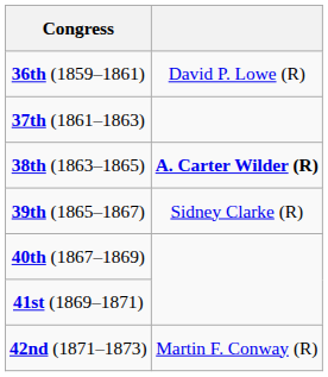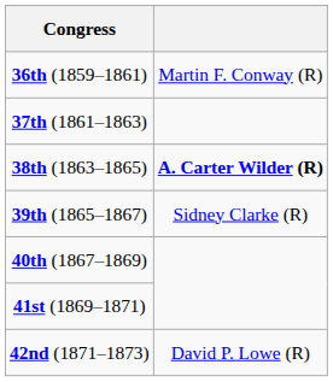 <table class=wikitable style="text-align:center">
 <tr style="height:2.5em">
 <th>Congress</th>
 <th></th>
 </tr>
 <tr style="height:2.5em">
 <td><strong><a href='#'>36th</a></strong> (1859–1861)</td>
-<td><a href='#'>David P. Lowe</a> (R)</td>
+<td><a href='#'>Martin F. Conway</a> (R)</td>
 </tr>
 <tr style="height:2.5em">
 <td><strong><a href='#'>37th</a></strong> (1861–1863)</td>
 </tr>
 <tr style="height:2.5em">
 <td><strong><a href='#'>38th</a></strong> (1863–1865)</td>
 <td><strong><a href='#'>A. Carter Wilder</a> (R)</strong></td>
 </tr>
 <tr style="height:2.5em">
 <td><strong><a href='#'>39th</a></strong> (1865–1867)</td>
 <td><a href='#'>Sidney Clarke</a> (R)</td>
 </tr>
 <tr style="height:2.5em">
 <td><strong><a href='#'>40th</a></strong> (1867–1869)</td>
 </tr>
 <tr style="height:2.5em">
 <td><strong><a href='#'>41st</a></strong> (1869–1871)</td>
 </tr>
 <tr style="height:2.5em">
 <td><strong><a href='#'>42nd</a></strong> (1871–1873)</td>
-<td><a href='#'>Martin F. Conway</a> (R)</td>
+<td><a href='#'>David P. Lowe</a> (R)</td>
 </tr>
 </table>
